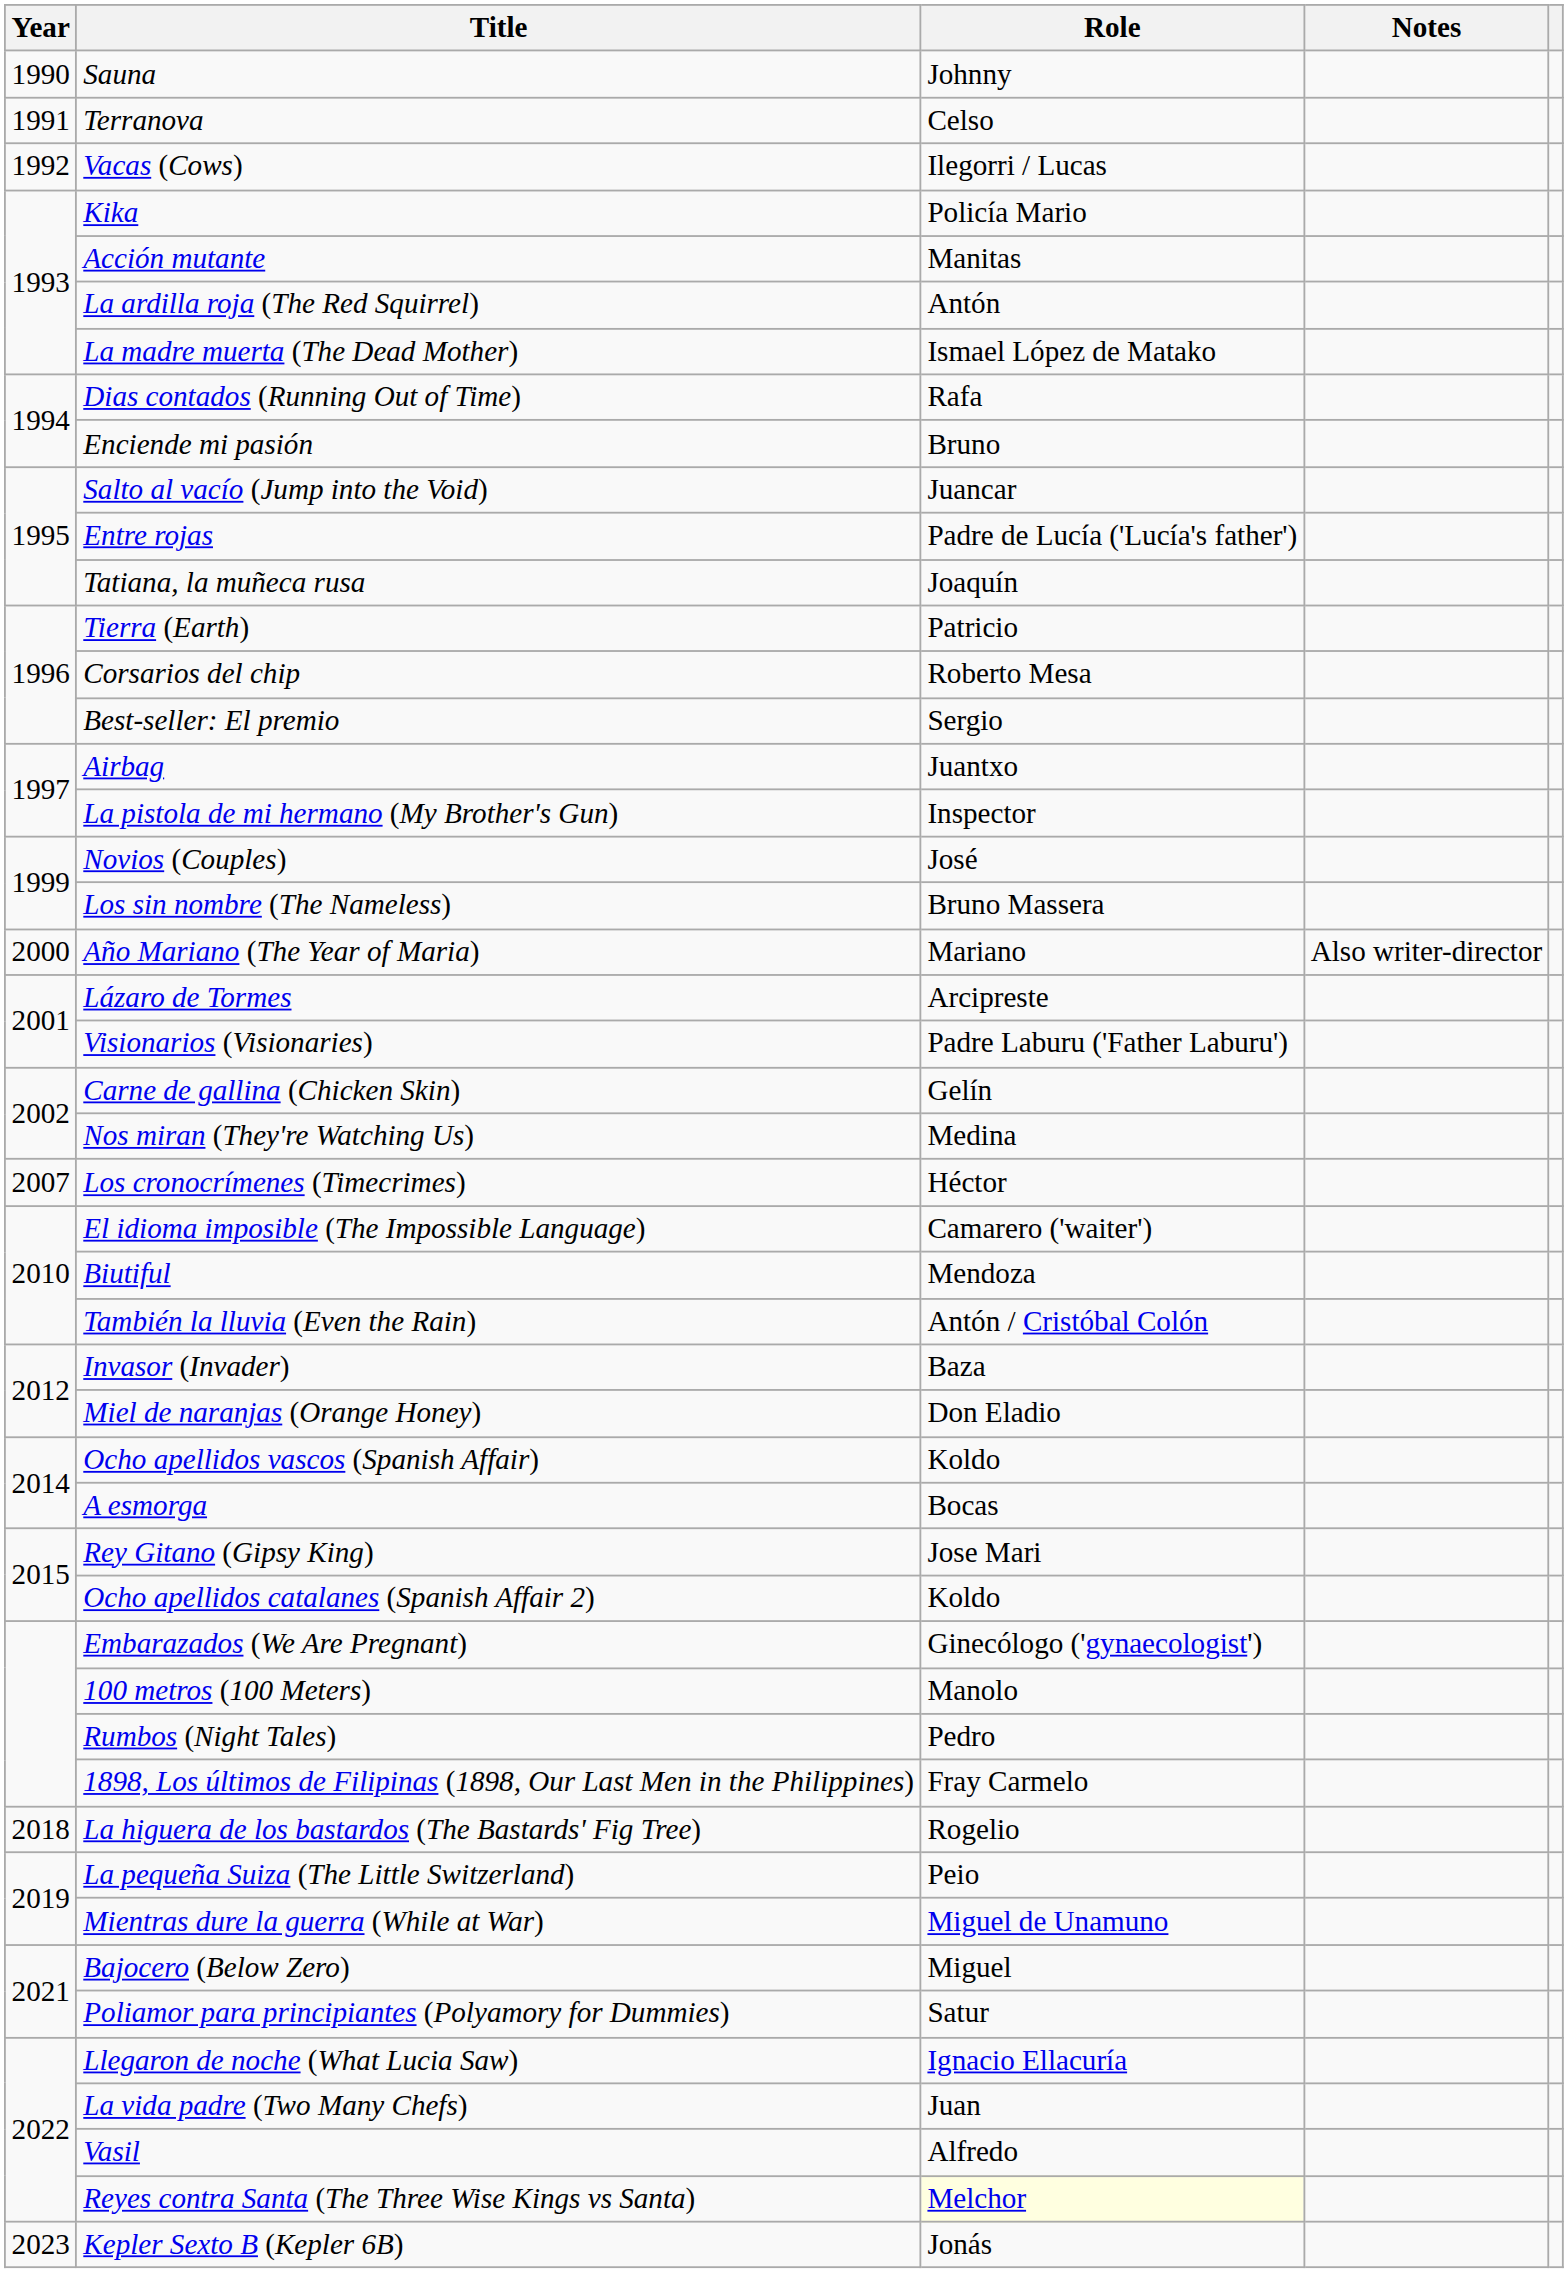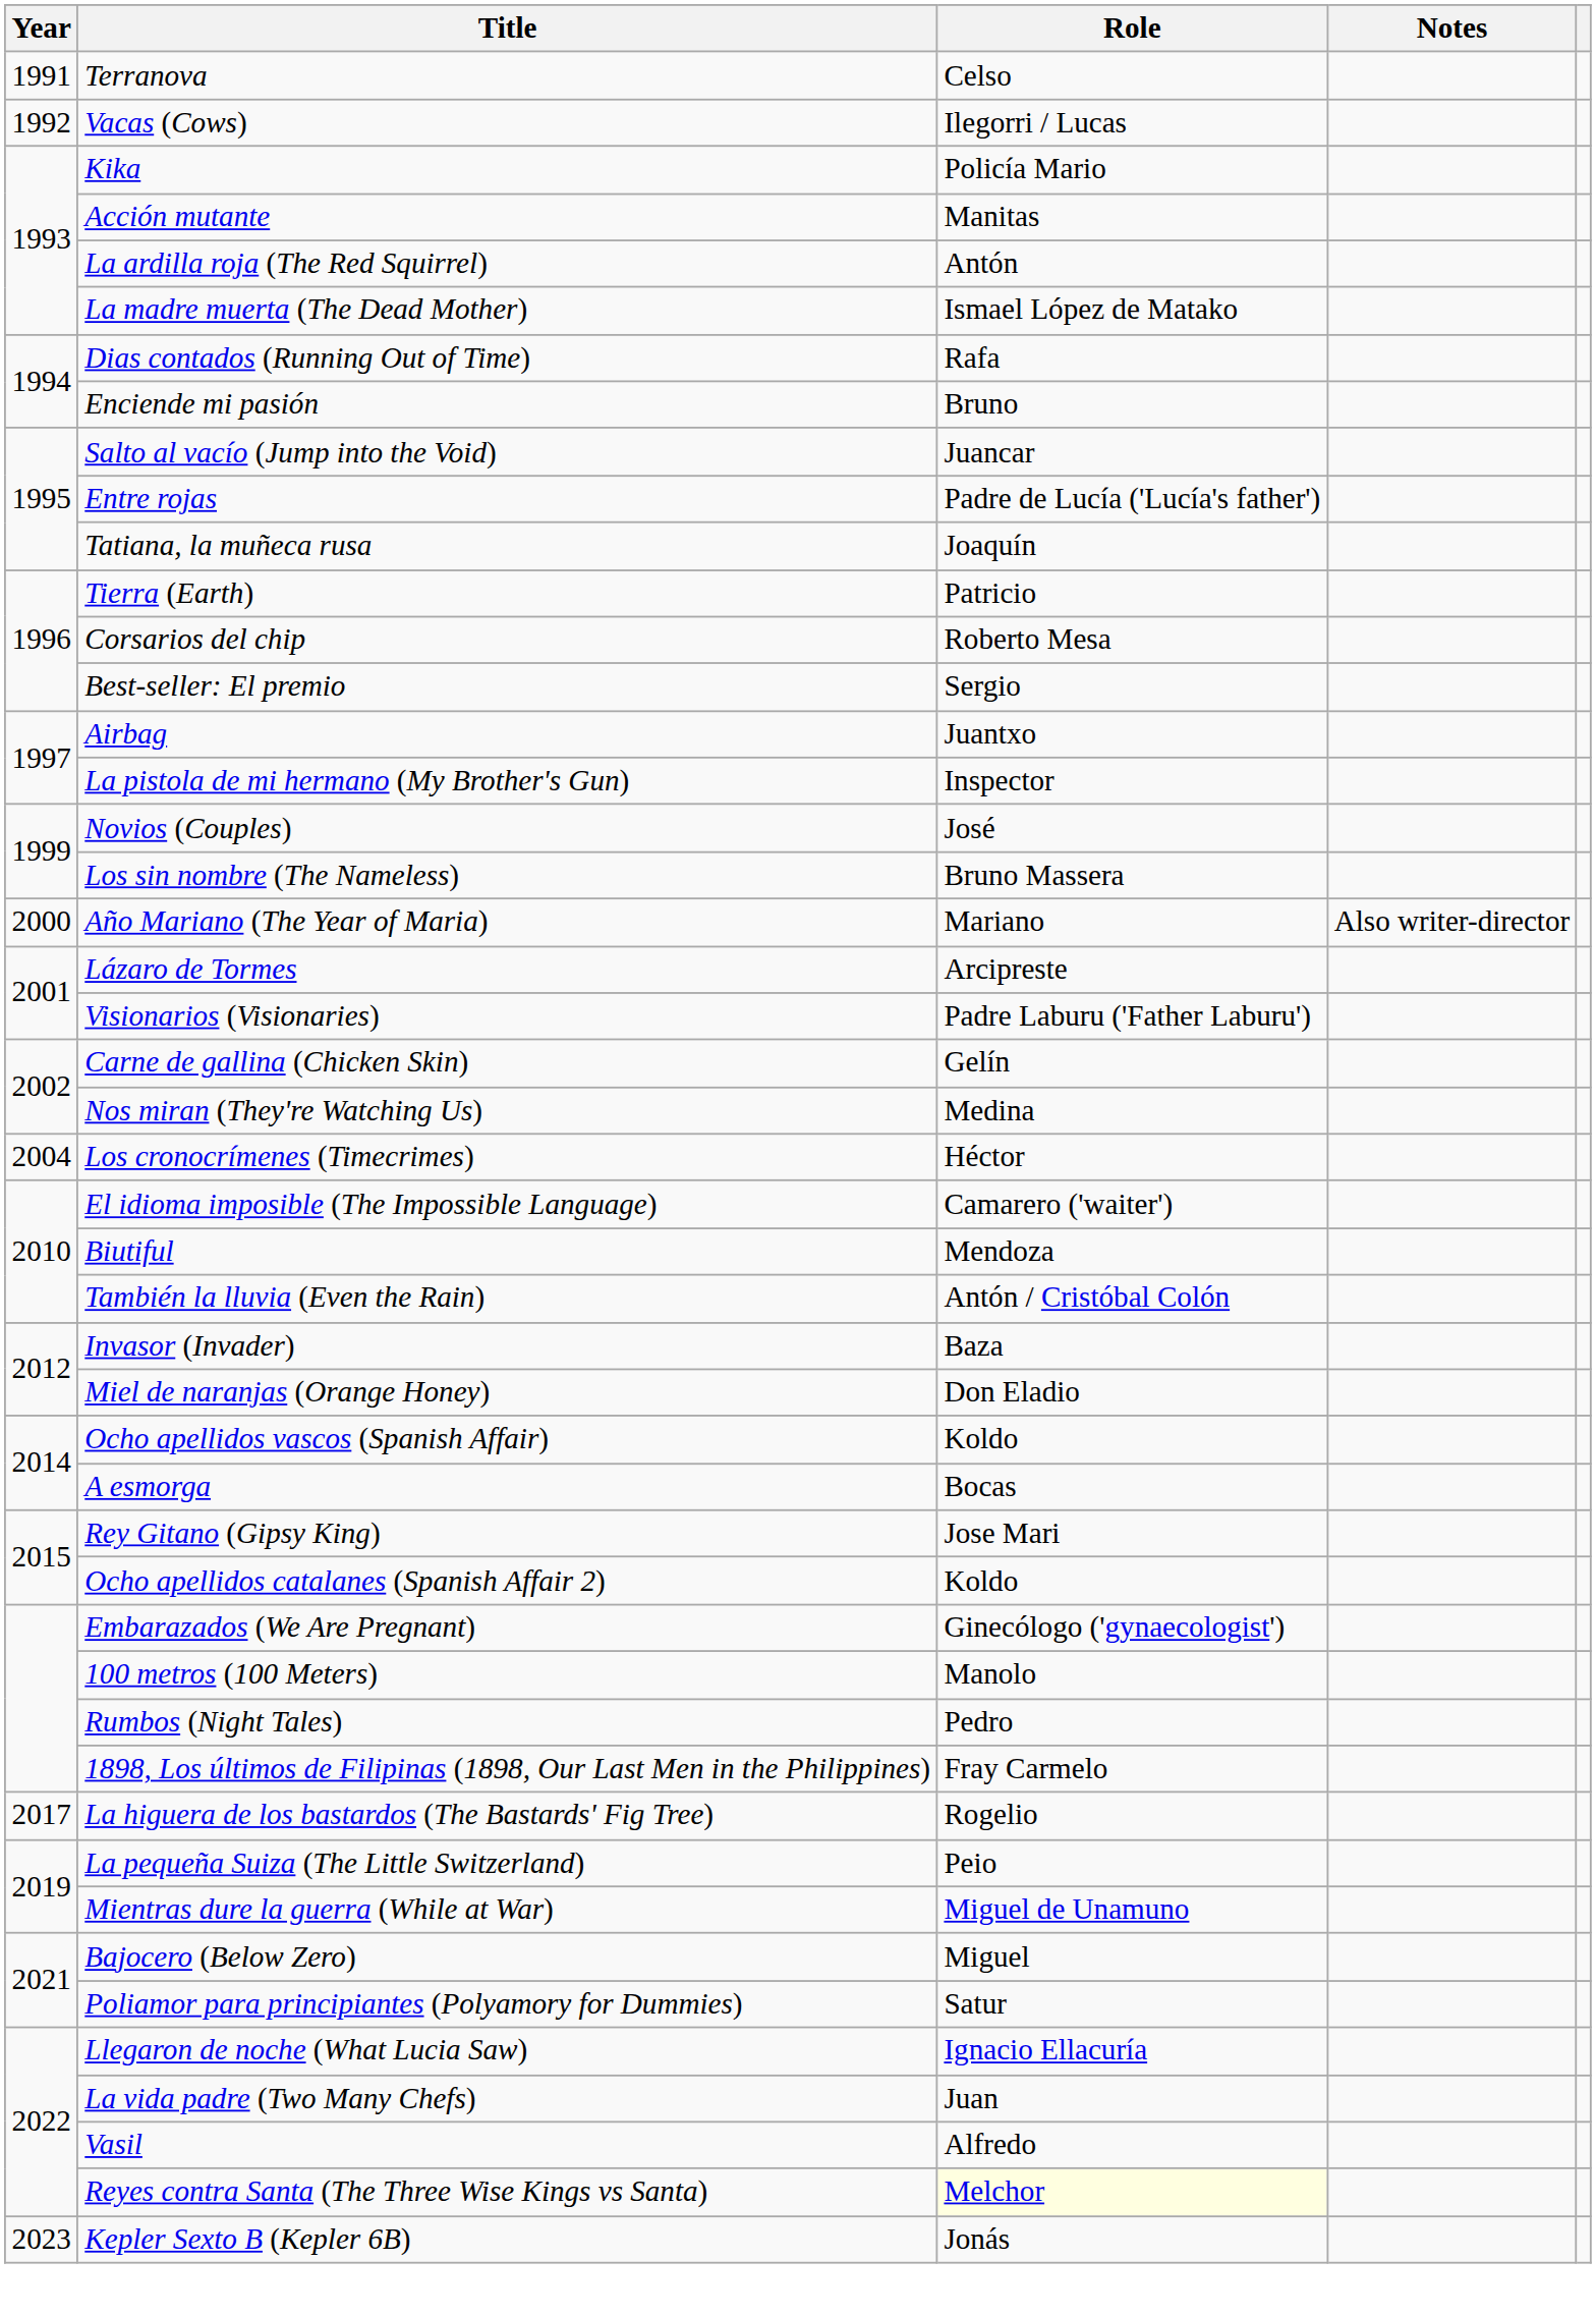 <table class="wikitable sortable">
 <tr>
 <th>Year</th>
 <th>Title</th>
 <th>Role</th>
 <th class="unsortable">Notes</th>
 <th class="unsortable"></th>
-</tr>
-<tr>
-<td align = "center">1990</td>
-<td><em>Sauna</em></td>
-<td>Johnny</td>
-<td></td>
-<td align = "center"></td>
 </tr>
 <tr>
 <td align = "center">1991</td>
 <td><em>Terranova</em></td>
 <td>Celso</td>
 <td></td>
 <td align = "center"></td>
 </tr>
 <tr>
 <td align = "center">1992</td>
 <td><em><a href='#'>Vacas</a></em> (<em>Cows</em>)</td>
 <td>Ilegorri / Lucas</td>
 <td></td>
 <td align = "center"></td>
 </tr>
 <tr>
 <td rowspan = "4" align = "center">1993</td>
 <td><em><a href='#'>Kika</a></em></td>
 <td>Policía Mario</td>
 <td></td>
 <td align = "center"></td>
 </tr>
 <tr>
 <td><em><a href='#'>Acción mutante</a></em></td>
 <td>Manitas</td>
 <td></td>
 <td align = "center"></td>
 </tr>
 <tr>
 <td><em><a href='#'>La ardilla roja</a></em> (<em>The Red Squirrel</em>)</td>
 <td>Antón</td>
 <td></td>
 <td align = "center"></td>
 </tr>
 <tr>
 <td><em><a href='#'>La madre muerta</a></em> (<em>The Dead Mother</em>)</td>
 <td>Ismael López de Matako</td>
 <td></td>
 <td align = "center"></td>
 </tr>
 <tr>
 <td rowspan = "2" align = "center">1994</td>
 <td><em><a href='#'>Dias contados</a></em> (<em>Running Out of Time</em>)</td>
 <td>Rafa</td>
 <td></td>
 <td align = "center"></td>
 </tr>
 <tr>
 <td><em>Enciende mi pasión</em></td>
 <td>Bruno</td>
 <td></td>
 <td align = "center"></td>
 </tr>
 <tr>
 <td rowspan = "3" align = "center">1995</td>
 <td><em><a href='#'>Salto al vacío</a></em> (<em>Jump into the Void</em>)</td>
 <td>Juancar</td>
 <td></td>
 <td align = "center"></td>
 </tr>
 <tr>
 <td><em><a href='#'>Entre rojas</a></em></td>
 <td>Padre de Lucía ('Lucía's father')</td>
 <td></td>
 <td align = "center"></td>
 </tr>
 <tr>
 <td><em>Tatiana, la muñeca rusa</em></td>
 <td>Joaquín</td>
 <td></td>
 <td align = "center"></td>
 </tr>
 <tr>
 <td rowspan = "3" align = "center">1996</td>
 <td><em><a href='#'>Tierra</a></em> (<em>Earth</em>)</td>
 <td>Patricio</td>
 <td></td>
 <td align = "center"></td>
 </tr>
 <tr>
 <td><em>Corsarios del chip</em></td>
 <td>Roberto Mesa</td>
 <td></td>
 <td align = "center"></td>
 </tr>
 <tr>
 <td><em>Best-seller: El premio</em></td>
 <td>Sergio</td>
 <td></td>
 <td align = "center"></td>
 </tr>
 <tr>
 <td rowspan = "2" align = "center">1997</td>
 <td><em><a href='#'>Airbag</a></em></td>
 <td>Juantxo</td>
 <td></td>
 <td align = "center"></td>
 </tr>
 <tr>
 <td><em><a href='#'>La pistola de mi hermano</a></em> (<em>My Brother's Gun</em>)</td>
 <td>Inspector</td>
 <td></td>
 <td align = "center"></td>
 </tr>
 <tr>
 <td rowspan = "2" align = "center">1999</td>
 <td><em><a href='#'>Novios</a></em> (<em>Couples</em>)</td>
 <td>José</td>
 <td></td>
 <td align = "center"></td>
 </tr>
 <tr>
 <td><em><a href='#'>Los sin nombre</a></em> (<em>The Nameless</em>)</td>
 <td>Bruno Massera</td>
 <td></td>
 <td align = "center"></td>
 </tr>
 <tr>
 <td rowspan = "1" align = "center">2000</td>
 <td><em><a href='#'>Año Mariano</a></em> (<em>The Year of Maria</em>)</td>
 <td>Mariano</td>
 <td>Also writer-director</td>
 <td align = "center"></td>
 </tr>
 <tr>
 <td rowspan = "2" align = "center">2001</td>
 <td><em><a href='#'>Lázaro de Tormes</a></em></td>
 <td>Arcipreste</td>
 <td></td>
 <td align = "center"></td>
 </tr>
 <tr>
 <td><em><a href='#'>Visionarios</a></em> (<em>Visionaries</em>)</td>
 <td>Padre Laburu ('Father Laburu')</td>
 <td></td>
 <td align = "center"></td>
 </tr>
 <tr>
 <td rowspan = "2" align = "center">2002</td>
 <td><em><a href='#'>Carne de gallina</a></em> (<em>Chicken Skin</em>)</td>
 <td>Gelín</td>
 <td></td>
 <td align = "center"></td>
 </tr>
 <tr>
 <td><em><a href='#'>Nos miran</a></em> (<em>They're Watching Us</em>)</td>
 <td>Medina</td>
 <td></td>
 <td align = "center"></td>
 </tr>
 <tr>
-<td align = "center">2007</td>
+<td align = "center">2004</td>
 <td><em><a href='#'>Los cronocrímenes</a></em> (<em>Timecrimes</em>)</td>
 <td>Héctor</td>
 <td></td>
 <td align = "center"></td>
 </tr>
 <tr>
 <td rowspan = "3" align = "center">2010</td>
 <td><em><a href='#'>El idioma imposible</a></em> (<em>The Impossible Language</em>)</td>
 <td>Camarero ('waiter')</td>
 <td></td>
 <td align = "center"></td>
 </tr>
 <tr>
 <td><em><a href='#'>Biutiful</a></em></td>
 <td>Mendoza</td>
 <td></td>
 <td align = "center"></td>
 </tr>
 <tr>
 <td><em><a href='#'>También la lluvia</a></em> (<em>Even the Rain</em>)</td>
 <td>Antón / <a href='#'>Cristóbal Colón</a></td>
 <td></td>
 <td align = "center"></td>
 </tr>
 <tr>
 <td rowspan = "2" align = "center">2012</td>
 <td><em><a href='#'>Invasor</a></em> (<em>Invader</em>)</td>
 <td>Baza</td>
 <td></td>
 <td align = "center"></td>
 </tr>
 <tr>
 <td><em><a href='#'>Miel de naranjas</a></em> (<em>Orange Honey</em>)</td>
 <td>Don Eladio</td>
 <td></td>
 <td align = "center"></td>
 </tr>
 <tr>
 <td rowspan = "2" align = "center">2014</td>
 <td><em><a href='#'>Ocho apellidos vascos</a></em> (<em>Spanish Affair</em>)</td>
 <td>Koldo</td>
 <td></td>
 <td align = "center"></td>
 </tr>
 <tr>
 <td><em><a href='#'>A esmorga</a></em></td>
 <td>Bocas</td>
 <td></td>
 <td align = "center"></td>
 </tr>
 <tr>
 <td rowspan = "2" align = "center">2015</td>
 <td><em><a href='#'>Rey Gitano</a></em> (<em>Gipsy King</em>)</td>
 <td>Jose Mari</td>
 <td></td>
 <td align = "center"></td>
 </tr>
 <tr>
 <td><em><a href='#'>Ocho apellidos catalanes</a></em> (<em>Spanish Affair 2</em>)</td>
 <td>Koldo</td>
 <td></td>
 <td align = "center"></td>
 </tr>
 <tr>
 <td rowspan = "4"></td>
 <td><em><a href='#'>Embarazados</a></em> (<em>We Are Pregnant</em>)</td>
 <td>Ginecólogo ('<a href='#'>gynaecologist</a>')</td>
 <td></td>
 <td></td>
 </tr>
 <tr>
 <td><em><a href='#'>100 metros</a></em> (<em>100 Meters</em>)</td>
 <td>Manolo</td>
 <td></td>
 <td align = "center"></td>
 </tr>
 <tr>
 <td><em><a href='#'>Rumbos</a></em> (<em>Night Tales</em>)</td>
 <td>Pedro</td>
 <td></td>
 <td align = "center"></td>
 </tr>
 <tr>
 <td><em><a href='#'>1898, Los últimos de Filipinas</a></em> (<em>1898, Our Last Men in the Philippines</em>)</td>
 <td>Fray Carmelo</td>
 <td></td>
 <td align = "center"></td>
 </tr>
 <tr>
-<td align = "center">2018</td>
+<td align = "center">2017</td>
 <td><em><a href='#'>La higuera de los bastardos</a></em> (<em>The Bastards' Fig Tree</em>)</td>
 <td>Rogelio</td>
 <td></td>
 <td align = "center"></td>
 </tr>
 <tr>
 <td rowspan = "2" align = "center">2019</td>
 <td><em><a href='#'>La pequeña Suiza</a></em> (<em>The Little Switzerland</em>)</td>
 <td>Peio</td>
 <td></td>
 <td align = "center"></td>
 </tr>
 <tr>
 <td><em><a href='#'>Mientras dure la guerra</a></em> (<em>While at War</em>)</td>
 <td><a href='#'>Miguel de Unamuno</a></td>
 <td></td>
 <td align = "center"></td>
 </tr>
 <tr>
 <td rowspan = "2" align = "center">2021</td>
 <td><em><a href='#'>Bajocero</a></em> (<em>Below Zero</em>)</td>
 <td>Miguel</td>
 <td></td>
 <td align = "center"></td>
 </tr>
 <tr>
 <td><em><a href='#'>Poliamor para principiantes</a></em> (<em>Polyamory for Dummies</em>)</td>
 <td>Satur</td>
 <td></td>
 <td align = "center"></td>
 </tr>
 <tr>
 <td rowspan = "4" align = "center">2022</td>
 <td><em><a href='#'>Llegaron de noche</a></em> (<em>What Lucia Saw</em>)</td>
 <td><a href='#'>Ignacio Ellacuría</a></td>
 <td></td>
 <td align = "center"></td>
 </tr>
 <tr>
 <td><em><a href='#'>La vida padre</a></em> (<em>Two Many Chefs</em>)</td>
 <td>Juan</td>
 <td></td>
 <td align = "center"></td>
 </tr>
 <tr>
 <td><em><a href='#'>Vasil</a></em></td>
 <td>Alfredo</td>
 <td></td>
 <td align = "center"></td>
 </tr>
 <tr>
 <td><em><a href='#'>Reyes contra Santa</a></em> (<em>The Three Wise Kings vs Santa</em>)</td>
 <td style="background: lightyellow;"><a href='#'>Melchor</a></td>
 <td></td>
 <td align = "center"></td>
 </tr>
 <tr>
 <td align = "center">2023</td>
 <td><em><a href='#'>Kepler Sexto B</a></em> (<em>Kepler 6B</em>)</td>
 <td>Jonás</td>
 <td></td>
 <td align = "center"></td>
 </tr>
 </table>
